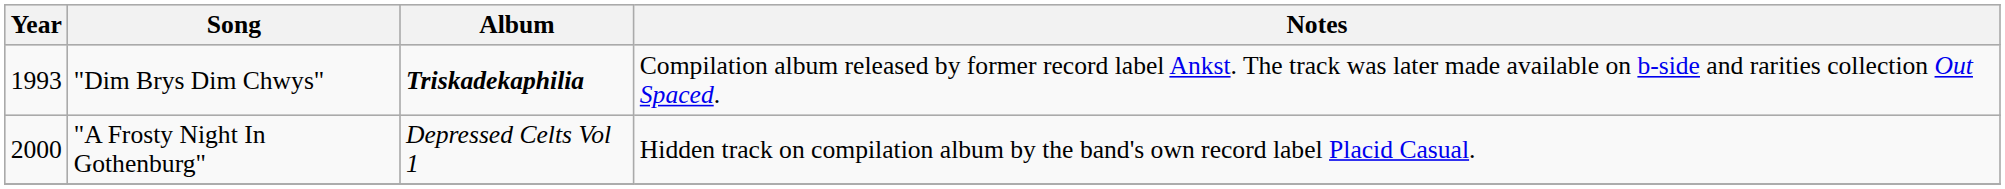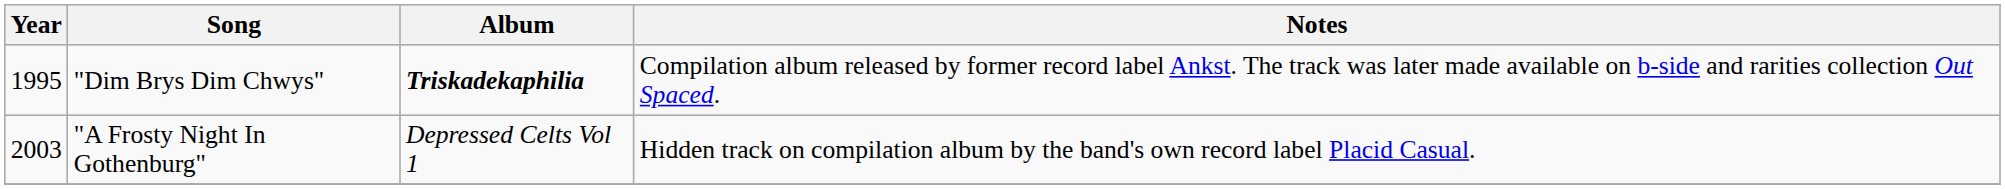 <table class="wikitable" border="1">
 <tr>
 <th>Year</th>
 <th>Song</th>
 <th>Album</th>
 <th>Notes</th>
 </tr>
 <tr>
-<td>1993</td>
+<td>1995</td>
 <td>"Dim Brys Dim Chwys"</td>
 <td><strong><em>Triskadekaphilia</em></strong></td>
 <td>Compilation album released by former record label <a href='#'>Ankst</a>. The track was later made available on <a href='#'>b-side</a> and rarities collection <em><a href='#'>Out Spaced</a></em>.</td>
 </tr>
 <tr>
-<td>2000</td>
+<td>2003</td>
 <td>"A Frosty Night In Gothenburg"</td>
 <td><em>Depressed Celts Vol 1</em></td>
 <td>Hidden track on compilation album by the band's own record label <a href='#'>Placid Casual</a>.</td>
 </tr>
 <tr>
 </tr>
 </table>
